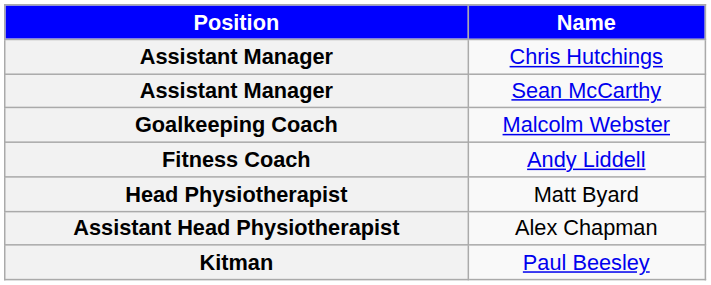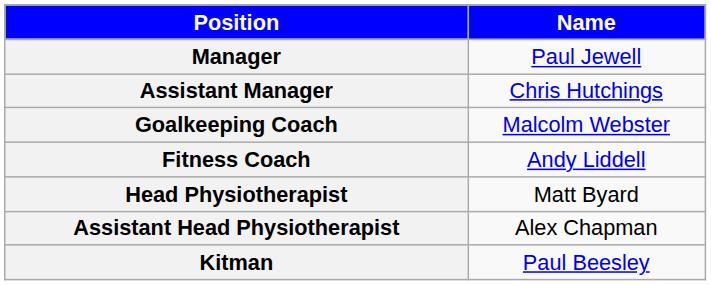 <table class="wikitable"  style="text-align:center; font-size:90%; ">
 <tr>
 <th style="background:blue; color:white; width:300px;">Position</th>
 <th style="background:blue; color:white; width:150px;">Name</th>
 </tr>
 <tr>
-<th scope=row>Assistant Manager</th>
-<td> <a href='#'>Chris Hutchings</a></td>
+<th scope=row>Manager</th>
+<td> <a href='#'>Paul Jewell</a></td>
 </tr>
 <tr>
 <th scope=row>Assistant Manager</th>
-<td> <a href='#'>Sean McCarthy</a></td>
+<td> <a href='#'>Chris Hutchings</a></td>
 </tr>
 <tr>
 <th scope=row>Goalkeeping Coach</th>
 <td> <a href='#'>Malcolm Webster</a></td>
 </tr>
 <tr>
 <th scope=row>Fitness Coach</th>
 <td> <a href='#'>Andy Liddell</a></td>
 </tr>
 <tr>
 <th scope=row>Head Physiotherapist</th>
 <td> Matt Byard</td>
 </tr>
 <tr>
 <th scope=row>Assistant Head Physiotherapist</th>
 <td> Alex Chapman</td>
 </tr>
 <tr>
 <th scope=row>Kitman</th>
 <td> <a href='#'>Paul Beesley</a></td>
 </tr>
 </table>
